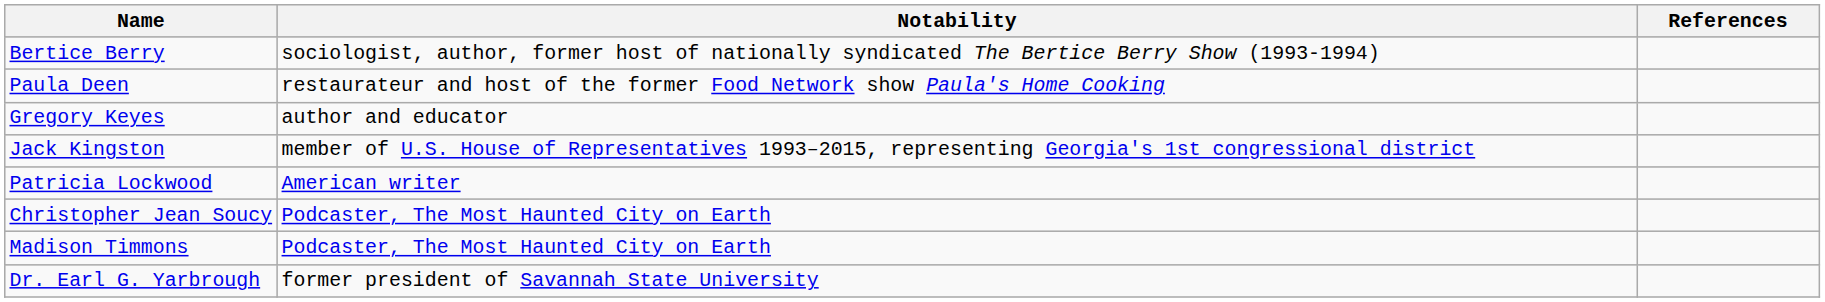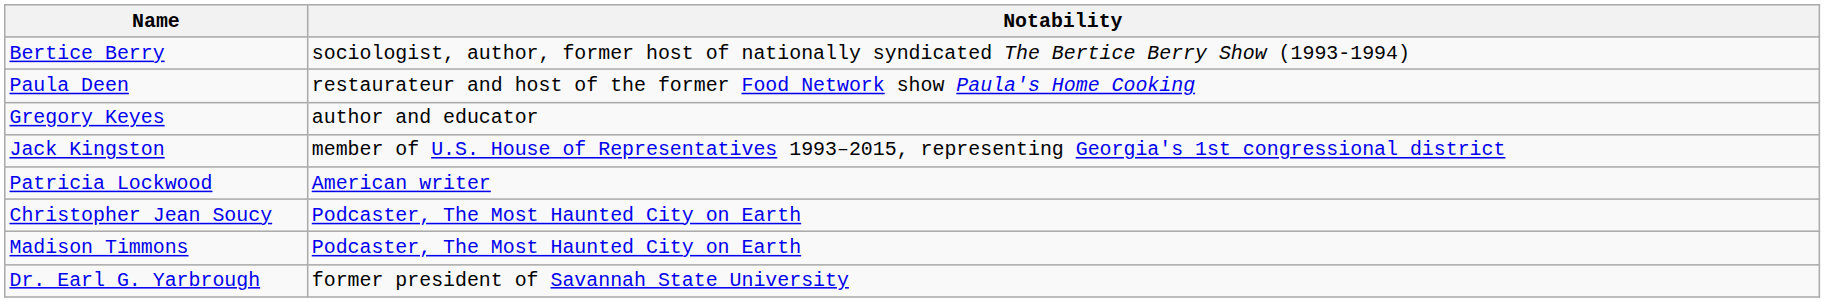 <table class="wikitable sortable">
 <tr>
 <th style="width:15%;">Name</th>
 <th style="width:75%;">Notability</th>
-<th style="width:10%;" class="unsortable">References</th>
 </tr>
 <tr>
 <td><a href='#'>Bertice Berry</a></td>
 <td>sociologist, author, former host of nationally syndicated <em>The Bertice Berry Show</em> (1993-1994)</td>
-<td></td>
 </tr>
 <tr>
 <td><a href='#'>Paula Deen</a></td>
 <td>restaurateur and host of the former <a href='#'>Food Network</a> show <em><a href='#'>Paula's Home Cooking</a></em></td>
-<td></td>
 </tr>
 <tr>
 <td><a href='#'>Gregory Keyes</a></td>
 <td>author and educator</td>
-<td></td>
 </tr>
 <tr>
 <td><a href='#'>Jack Kingston</a></td>
 <td>member of <a href='#'>U.S. House of Representatives</a> 1993–2015, representing <a href='#'>Georgia's 1st congressional district</a></td>
-<td></td>
 </tr>
 <tr>
 <td><a href='#'>Patricia Lockwood</a></td>
 <td><a href='#'>American writer</a></td>
-<td></td>
 </tr>
 <tr>
 <td><a href='#'>Christopher Jean Soucy</a></td>
 <td><a href='#'>Podcaster, The Most Haunted City on Earth</a></td>
-<td></td>
 </tr>
 <tr>
 <td><a href='#'>Madison Timmons</a></td>
 <td><a href='#'>Podcaster, The Most Haunted City on Earth</a></td>
-<td></td>
 </tr>
 <tr>
 <td><a href='#'>Dr. Earl G. Yarbrough</a></td>
 <td>former president of <a href='#'>Savannah State University</a></td>
-<td></td>
 </tr>
 </table>
